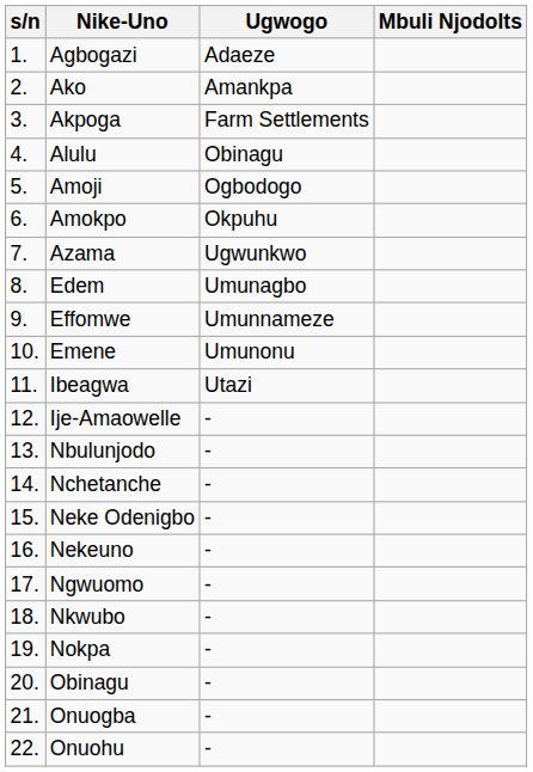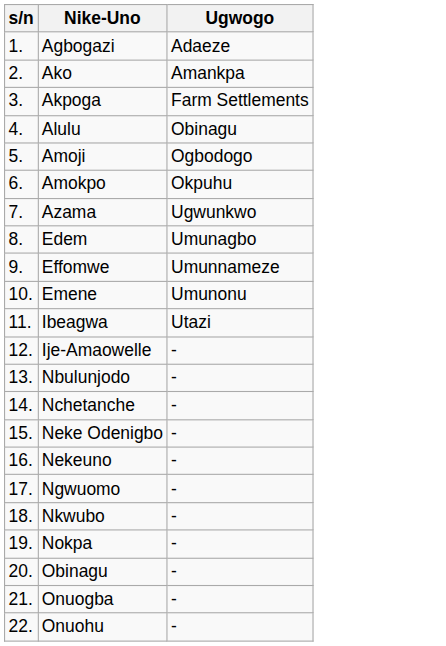 <table class="wikitable">
 <tr>
 <th>s/n</th>
 <th>Nike-Uno</th>
 <th>Ugwogo</th>
-<th>Mbuli Njodolts</th>
 </tr>
 <tr>
 <td>1.</td>
 <td>Agbogazi</td>
 <td>Adaeze</td>
-<td></td>
 </tr>
 <tr>
 <td>2.</td>
 <td>Ako</td>
 <td>Amankpa</td>
-<td></td>
 </tr>
 <tr>
 <td>3.</td>
 <td>Akpoga</td>
 <td>Farm Settlements</td>
-<td></td>
 </tr>
 <tr>
 <td>4.</td>
 <td>Alulu</td>
 <td>Obinagu</td>
-<td></td>
 </tr>
 <tr>
 <td>5.</td>
 <td>Amoji</td>
 <td>Ogbodogo</td>
-<td></td>
 </tr>
 <tr>
 <td>6.</td>
 <td>Amokpo</td>
 <td>Okpuhu</td>
-<td></td>
 </tr>
 <tr>
 <td>7.</td>
 <td>Azama</td>
 <td>Ugwunkwo</td>
-<td></td>
 </tr>
 <tr>
 <td>8.</td>
 <td>Edem</td>
 <td>Umunagbo</td>
-<td></td>
 </tr>
 <tr>
 <td>9.</td>
 <td>Effomwe</td>
 <td>Umunnameze</td>
-<td></td>
 </tr>
 <tr>
 <td>10.</td>
 <td>Emene</td>
 <td>Umunonu</td>
-<td></td>
 </tr>
 <tr>
 <td>11.</td>
 <td>Ibeagwa</td>
 <td>Utazi</td>
-<td></td>
 </tr>
 <tr>
 <td>12.</td>
 <td>Ije-Amaowelle</td>
 <td>-</td>
-<td></td>
 </tr>
 <tr>
 <td>13.</td>
 <td>Nbulunjodo</td>
 <td>-</td>
-<td></td>
 </tr>
 <tr>
 <td>14.</td>
 <td>Nchetanche</td>
 <td>-</td>
-<td></td>
 </tr>
 <tr>
 <td>15.</td>
 <td>Neke Odenigbo</td>
 <td>-</td>
-<td></td>
 </tr>
 <tr>
 <td>16.</td>
 <td>Nekeuno</td>
 <td>-</td>
-<td></td>
 </tr>
 <tr>
 <td>17.</td>
 <td>Ngwuomo</td>
 <td>-</td>
-<td></td>
 </tr>
 <tr>
 <td>18.</td>
 <td>Nkwubo</td>
 <td>-</td>
-<td></td>
 </tr>
 <tr>
 <td>19.</td>
 <td>Nokpa</td>
 <td>-</td>
-<td></td>
 </tr>
 <tr>
 <td>20.</td>
 <td>Obinagu</td>
 <td>-</td>
-<td></td>
 </tr>
 <tr>
 <td>21.</td>
 <td>Onuogba</td>
 <td>-</td>
-<td></td>
 </tr>
 <tr>
 <td>22.</td>
 <td>Onuohu</td>
 <td>-</td>
-<td></td>
 </tr>
 </table>
